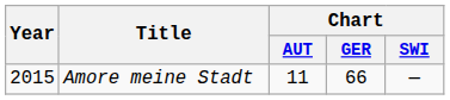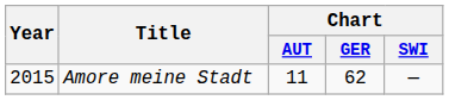 <table class="wikitable">
 <tr>
 <th width="28" rowspan="2">Year</th>
 <th width="140" rowspan="2">Title</th>
 <th colspan="3">Chart</th>
 </tr>
 <tr>
 <th scope="col" style="width:3em;font-size:90%;"><a href='#'>AUT</a><br></th>
 <th scope="col" style="width:3em;font-size:90%;"><a href='#'>GER</a><br></th>
 <th scope="col" style="width:3em;font-size:90%;"><a href='#'>SWI</a><br></th>
 </tr>
 <tr>
 <td>2015</td>
 <td><em>Amore meine Stadt</em></td>
 <td align="center">11</td>
-<td align="center">66</td>
+<td align="center">62</td>
 <td align="center">—</td>
 </tr>
 </table>
